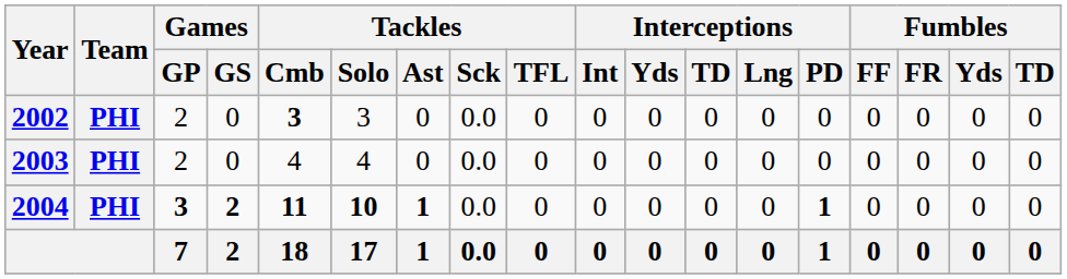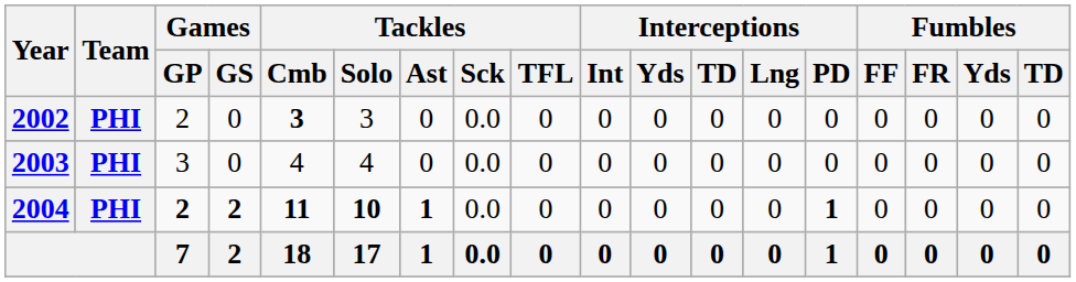 <table class="wikitable" style="text-align:center">
 <tr>
 <th rowspan="2">Year</th>
 <th rowspan="2">Team</th>
 <th colspan="2">Games</th>
 <th colspan="5">Tackles</th>
 <th colspan="5">Interceptions</th>
 <th colspan="4">Fumbles</th>
 </tr>
 <tr>
 <th>GP</th>
 <th>GS</th>
 <th>Cmb</th>
 <th>Solo</th>
 <th>Ast</th>
 <th>Sck</th>
 <th>TFL</th>
 <th>Int</th>
 <th>Yds</th>
 <th>TD</th>
 <th>Lng</th>
 <th>PD</th>
 <th>FF</th>
 <th>FR</th>
 <th>Yds</th>
 <th>TD</th>
 </tr>
 <tr>
 <th><a href='#'>2002</a></th>
 <th><a href='#'>PHI</a></th>
 <td>2</td>
 <td>0</td>
 <td><strong>3</strong></td>
 <td>3</td>
 <td>0</td>
 <td>0.0</td>
 <td>0</td>
 <td>0</td>
 <td>0</td>
 <td>0</td>
 <td>0</td>
 <td>0</td>
 <td>0</td>
 <td>0</td>
 <td>0</td>
 <td>0</td>
 </tr>
 <tr>
 <th><a href='#'>2003</a></th>
 <th><a href='#'>PHI</a></th>
-<td>2</td>
+<td>3</td>
 <td>0</td>
 <td>4</td>
 <td>4</td>
 <td>0</td>
 <td>0.0</td>
 <td>0</td>
 <td>0</td>
 <td>0</td>
 <td>0</td>
 <td>0</td>
 <td>0</td>
 <td>0</td>
 <td>0</td>
 <td>0</td>
 <td>0</td>
 </tr>
 <tr>
 <th><a href='#'>2004</a></th>
 <th><a href='#'>PHI</a></th>
-<td><strong>3</strong></td>
+<td><strong>2</strong></td>
 <td><strong>2</strong></td>
 <td><strong>11</strong></td>
 <td><strong>10</strong></td>
 <td><strong>1</strong></td>
 <td>0.0</td>
 <td>0</td>
 <td>0</td>
 <td>0</td>
 <td>0</td>
 <td>0</td>
 <td><strong>1</strong></td>
 <td>0</td>
 <td>0</td>
 <td>0</td>
 <td>0</td>
 </tr>
 <tr>
 <th colspan="2"></th>
 <th>7</th>
 <th>2</th>
 <th>18</th>
 <th>17</th>
 <th>1</th>
 <th>0.0</th>
 <th>0</th>
 <th>0</th>
 <th>0</th>
 <th>0</th>
 <th>0</th>
 <th>1</th>
 <th>0</th>
 <th>0</th>
 <th>0</th>
 <th>0</th>
 </tr>
 </table>
